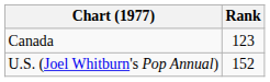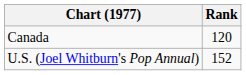 <table class="wikitable">
 <tr>
 <th align="left">Chart (1977)</th>
 <th style="text-align:center;">Rank</th>
 </tr>
 <tr>
 <td>Canada </td>
-<td style="text-align:center;">123</td>
+<td style="text-align:center;">120</td>
 </tr>
 <tr>
 <td>U.S. (<a href='#'>Joel Whitburn</a>'s <em>Pop Annual</em>) </td>
 <td style="text-align:center;">152</td>
 </tr>
 </table>
